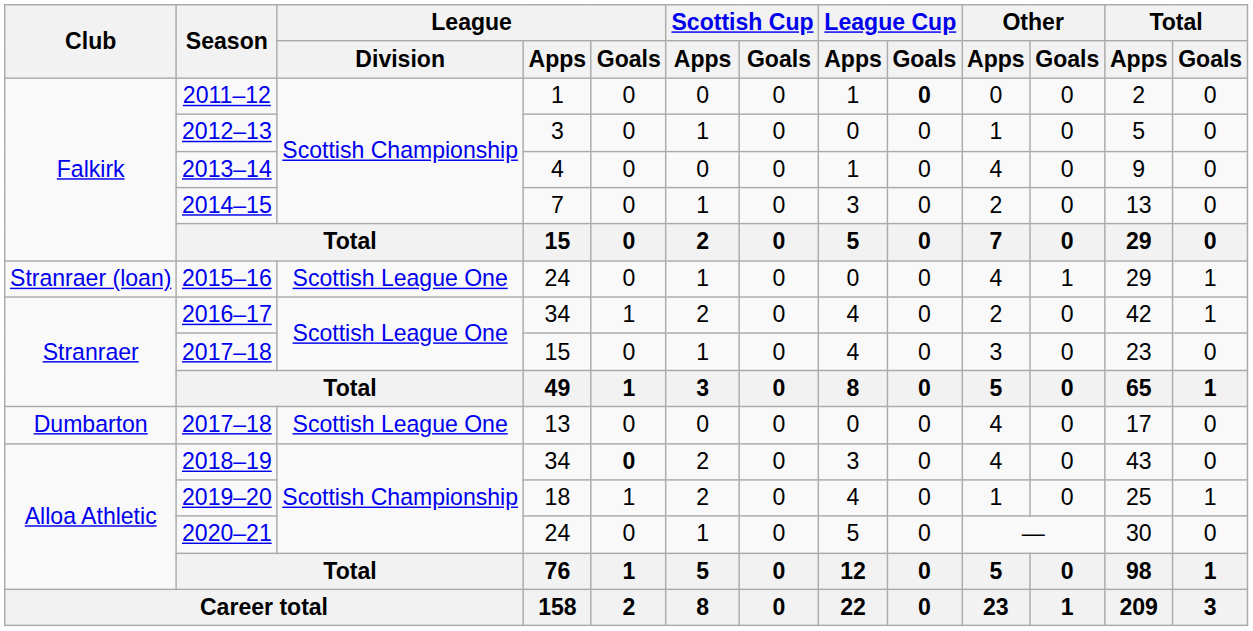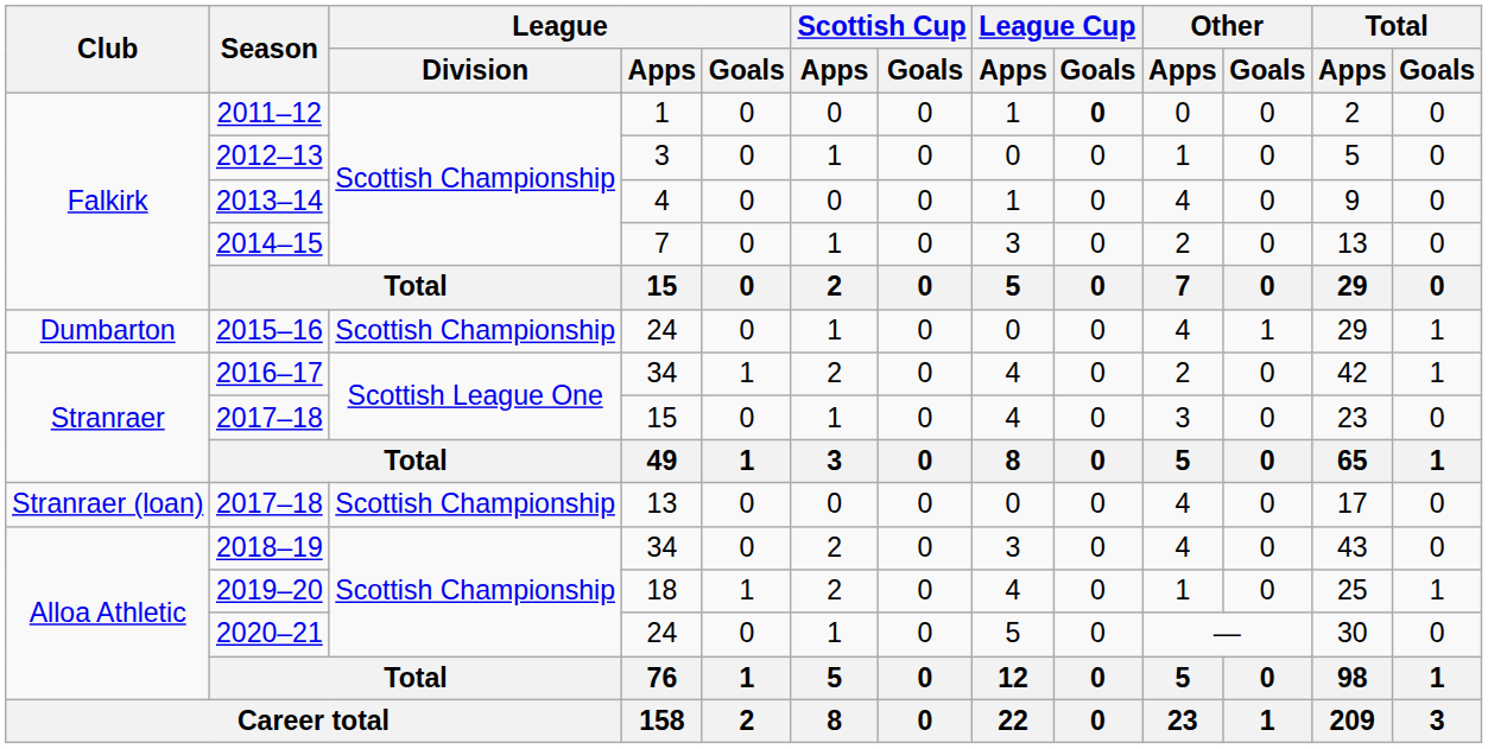 <table class="wikitable" style="text-align: center">
 <tr>
 <th rowspan=2>Club</th>
 <th rowspan=2>Season</th>
 <th colspan=3>League</th>
 <th colspan=2><a href='#'>Scottish Cup</a></th>
 <th colspan=2><a href='#'>League Cup</a></th>
 <th colspan=2>Other</th>
 <th colspan=2>Total</th>
 </tr>
 <tr>
 <th>Division</th>
 <th>Apps</th>
 <th>Goals</th>
 <th>Apps</th>
 <th>Goals</th>
 <th>Apps</th>
 <th>Goals</th>
 <th>Apps</th>
 <th>Goals</th>
 <th>Apps</th>
 <th>Goals</th>
 </tr>
 <tr>
 <td rowspan="5"><a href='#'>Falkirk</a></td>
 <td><a href='#'>2011–12</a></td>
 <td rowspan="4"><a href='#'>Scottish Championship</a></td>
 <td>1</td>
 <td>0</td>
 <td>0</td>
 <td>0</td>
 <td>1</td>
 <td><strong>0</strong></td>
 <td>0</td>
 <td>0</td>
 <td>2</td>
 <td>0</td>
 </tr>
 <tr>
 <td><a href='#'>2012–13</a></td>
 <td>3</td>
 <td>0</td>
 <td>1</td>
 <td>0</td>
 <td>0</td>
 <td>0</td>
 <td>1</td>
 <td>0</td>
 <td>5</td>
 <td>0</td>
 </tr>
 <tr>
 <td><a href='#'>2013–14</a></td>
 <td>4</td>
 <td>0</td>
 <td>0</td>
 <td>0</td>
 <td>1</td>
 <td>0</td>
 <td>4</td>
 <td>0</td>
 <td>9</td>
 <td>0</td>
 </tr>
 <tr>
 <td><a href='#'>2014–15</a></td>
 <td>7</td>
 <td>0</td>
 <td>1</td>
 <td>0</td>
 <td>3</td>
 <td>0</td>
 <td>2</td>
 <td>0</td>
 <td>13</td>
 <td>0</td>
 </tr>
 <tr>
 <th colspan="2">Total</th>
 <th>15</th>
 <th>0</th>
 <th>2</th>
 <th>0</th>
 <th>5</th>
 <th>0</th>
 <th>7</th>
 <th>0</th>
 <th>29</th>
 <th>0</th>
 </tr>
 <tr>
-<td><a href='#'>Stranraer (loan)</a></td>
+<td><a href='#'>Dumbarton</a></td>
 <td><a href='#'>2015–16</a></td>
-<td><a href='#'>Scottish League One</a></td>
+<td><a href='#'>Scottish Championship</a></td>
 <td>24</td>
 <td>0</td>
 <td>1</td>
 <td>0</td>
 <td>0</td>
 <td>0</td>
 <td>4</td>
 <td>1</td>
 <td>29</td>
 <td>1</td>
 </tr>
 <tr>
 <td rowspan="3"><a href='#'>Stranraer</a></td>
 <td><a href='#'>2016–17</a></td>
 <td rowspan="2"><a href='#'>Scottish League One</a></td>
 <td>34</td>
 <td>1</td>
 <td>2</td>
 <td>0</td>
 <td>4</td>
 <td>0</td>
 <td>2</td>
 <td>0</td>
 <td>42</td>
 <td>1</td>
 </tr>
 <tr>
 <td><a href='#'>2017–18</a></td>
 <td>15</td>
 <td>0</td>
 <td>1</td>
 <td>0</td>
 <td>4</td>
 <td>0</td>
 <td>3</td>
 <td>0</td>
 <td>23</td>
 <td>0</td>
 </tr>
 <tr>
 <th colspan="2">Total</th>
 <th>49</th>
 <th>1</th>
 <th>3</th>
 <th>0</th>
 <th>8</th>
 <th>0</th>
 <th>5</th>
 <th>0</th>
 <th>65</th>
 <th>1</th>
 </tr>
 <tr>
-<td><a href='#'>Dumbarton</a></td>
+<td><a href='#'>Stranraer (loan)</a></td>
 <td><a href='#'>2017–18</a></td>
-<td><a href='#'>Scottish League One</a></td>
+<td><a href='#'>Scottish Championship</a></td>
 <td>13</td>
 <td>0</td>
 <td>0</td>
 <td>0</td>
 <td>0</td>
 <td>0</td>
 <td>4</td>
 <td>0</td>
 <td>17</td>
 <td>0</td>
 </tr>
 <tr>
 <td rowspan=4><a href='#'>Alloa Athletic</a></td>
 <td><a href='#'>2018–19</a></td>
 <td rowspan=3><a href='#'>Scottish Championship</a></td>
 <td>34</td>
-<td><strong>0</strong></td>
+<td>0</td>
 <td>2</td>
 <td>0</td>
 <td>3</td>
 <td>0</td>
 <td>4</td>
 <td>0</td>
 <td>43</td>
 <td>0</td>
 </tr>
 <tr>
 <td><a href='#'>2019–20</a></td>
 <td>18</td>
 <td>1</td>
 <td>2</td>
 <td>0</td>
 <td>4</td>
 <td>0</td>
 <td>1</td>
 <td>0</td>
 <td>25</td>
 <td>1</td>
 </tr>
 <tr>
 <td><a href='#'>2020–21</a></td>
 <td>24</td>
 <td>0</td>
 <td>1</td>
 <td>0</td>
 <td>5</td>
 <td>0</td>
 <td colspan="2">—</td>
 <td>30</td>
 <td>0</td>
 </tr>
 <tr>
 <th colspan="2">Total</th>
 <th>76</th>
 <th>1</th>
 <th>5</th>
 <th>0</th>
 <th>12</th>
 <th>0</th>
 <th>5</th>
 <th>0</th>
 <th>98</th>
 <th>1</th>
 </tr>
 <tr>
 <th colspan="3">Career total</th>
 <th>158</th>
 <th>2</th>
 <th>8</th>
 <th>0</th>
 <th>22</th>
 <th>0</th>
 <th>23</th>
 <th>1</th>
 <th>209</th>
 <th>3</th>
 </tr>
 </table>
